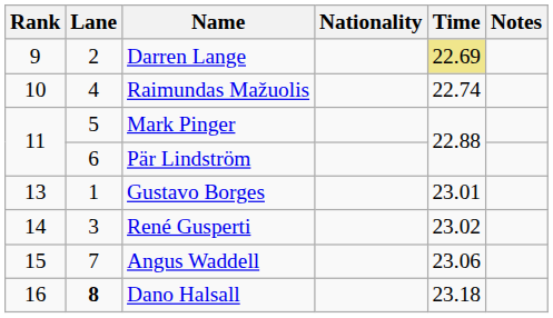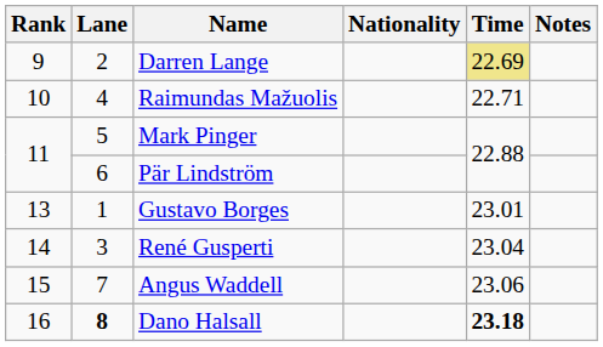 <table class="wikitable sortable" style="text-align:center">
 <tr>
 <th>Rank</th>
 <th>Lane</th>
 <th>Name</th>
 <th>Nationality</th>
 <th>Time</th>
 <th>Notes</th>
 </tr>
 <tr>
 <td>9</td>
 <td>2</td>
 <td align=left><a href='#'>Darren Lange</a></td>
 <td align=left></td>
 <td style="background: khaki;">22.69</td>
 <td></td>
 </tr>
 <tr>
 <td>10</td>
 <td>4</td>
 <td align=left><a href='#'>Raimundas Mažuolis</a></td>
 <td align=left></td>
-<td>22.74</td>
+<td>22.71</td>
 <td></td>
 </tr>
 <tr>
 <td rowspan=2>11</td>
 <td>5</td>
 <td align=left><a href='#'>Mark Pinger</a></td>
 <td align=left></td>
 <td rowspan=2>22.88</td>
 <td></td>
 </tr>
 <tr>
 <td>6</td>
 <td align=left><a href='#'>Pär Lindström</a></td>
 <td align=left></td>
 <td></td>
 </tr>
 <tr>
 <td>13</td>
 <td>1</td>
 <td align=left><a href='#'>Gustavo Borges</a></td>
 <td align=left></td>
 <td>23.01</td>
 <td></td>
 </tr>
 <tr>
 <td>14</td>
 <td>3</td>
 <td align=left><a href='#'>René Gusperti</a></td>
 <td align=left></td>
-<td>23.02</td>
+<td>23.04</td>
 <td></td>
 </tr>
 <tr>
 <td>15</td>
 <td>7</td>
 <td align=left><a href='#'>Angus Waddell</a></td>
 <td align=left></td>
 <td>23.06</td>
 <td></td>
 </tr>
 <tr>
 <td>16</td>
 <td><strong>8</strong></td>
 <td align=left><a href='#'>Dano Halsall</a></td>
 <td align=left></td>
-<td>23.18</td>
+<td><strong>23.18</strong></td>
 <td></td>
 </tr>
 </table>
